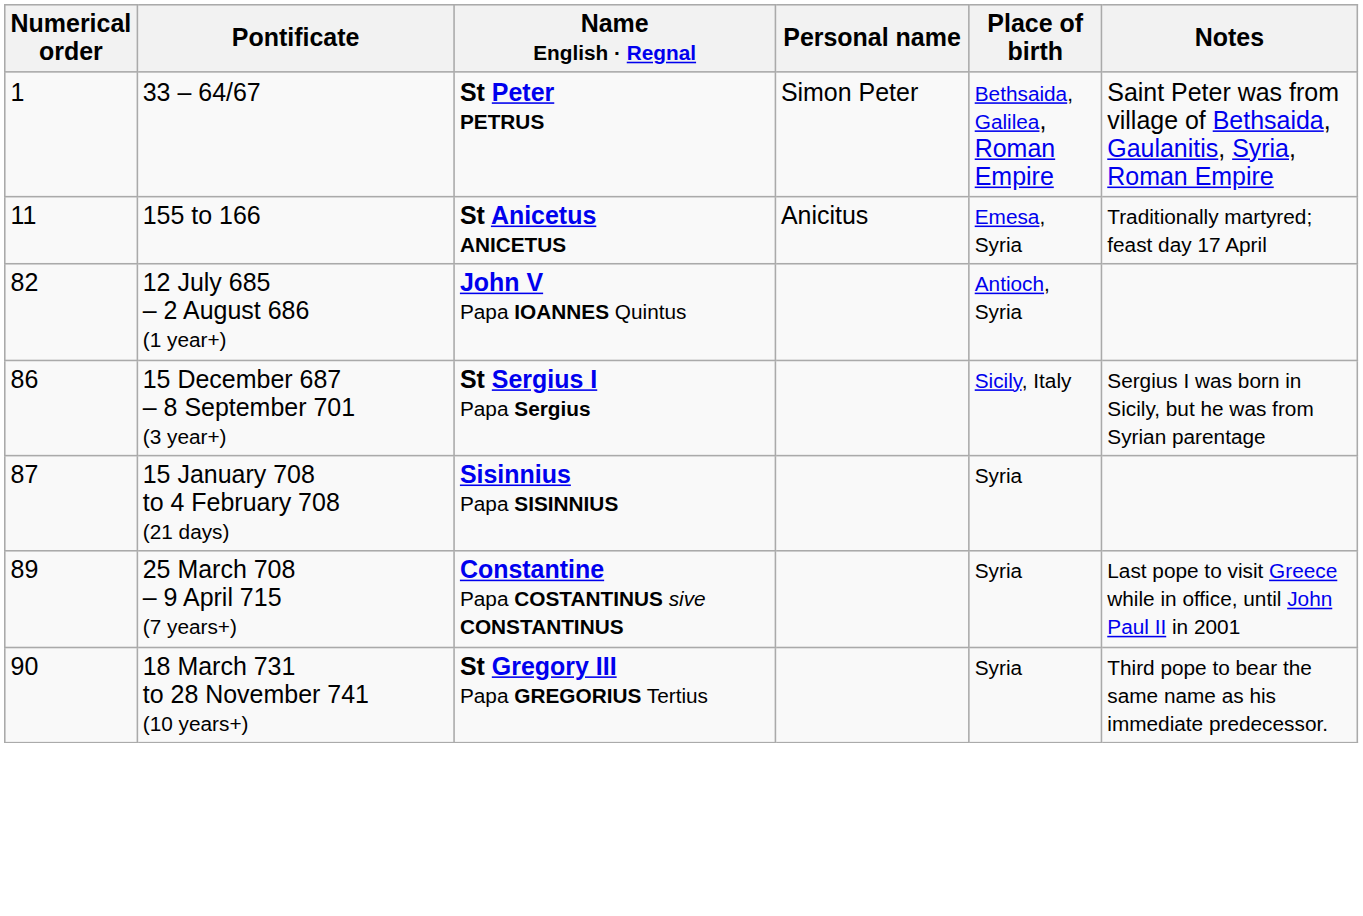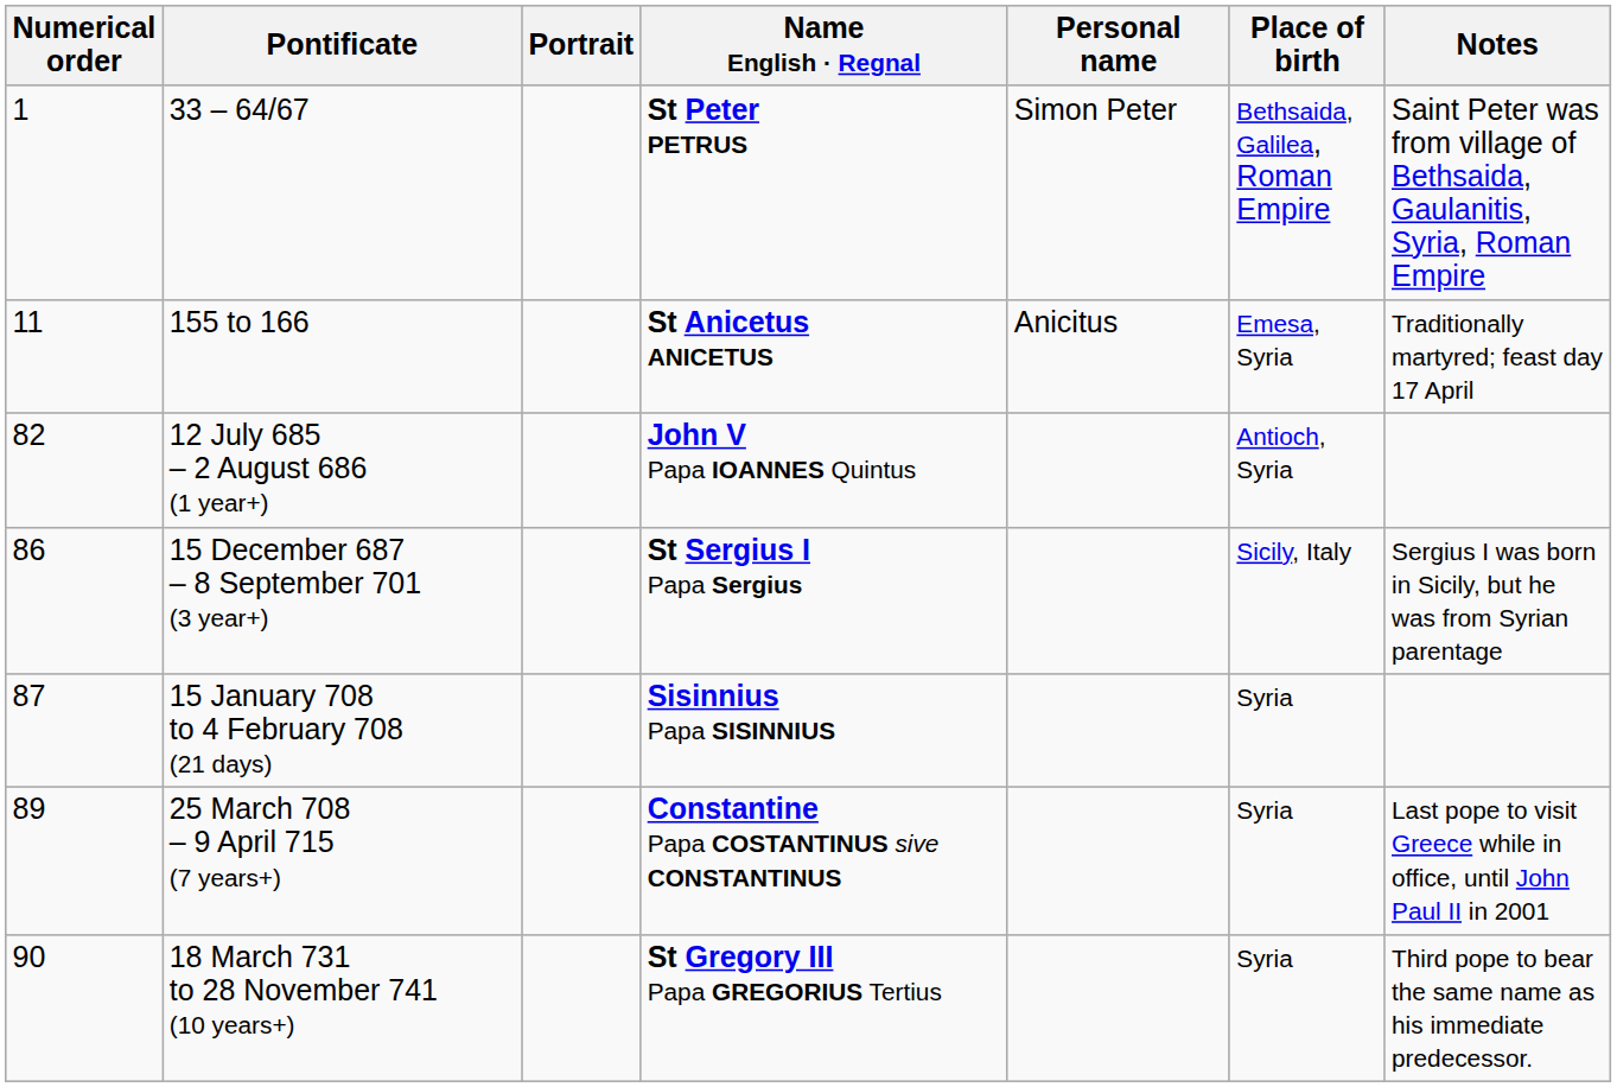 <table class="wikitable">
 <tr>
 <th style="width:5%;">Numerical order</th>
 <th style="width:25%;">Pontificate</th>
+<th style="width:5%;">Portrait</th>
 <th style="width:25%;">Name<br><small>English · <a href='#'>Regnal</a></small></th>
 <th style="width:15%;">Personal name</th>
 <th style="width:10%;">Place of birth</th>
 <th style="width:35%;">Notes</th>
 </tr>
 <tr valign="top">
 <td>1</td>
 <td>33 – 64/67</td>
+<td></td>
 <td><strong>St <a href='#'>Peter</a></strong><br><small><strong>PETRUS</strong></small></td>
 <td>Simon Peter<br><br></td>
 <td><small><a href='#'>Bethsaida</a>, <a href='#'>Galilea</a></small>, <a href='#'>Roman Empire</a></td>
 <td>Saint Peter was from village of <a href='#'>Bethsaida</a>, <a href='#'>Gaulanitis</a>, <a href='#'>Syria</a>, <a href='#'>Roman Empire</a></td>
 </tr>
 <tr valign="top">
 <td>11</td>
 <td>155 to 166</td>
+<td></td>
 <td><strong>St <a href='#'>Anicetus</a></strong><br><small><strong>ANICETUS</strong></small></td>
 <td>Anicitus</td>
 <td><small><a href='#'>Emesa</a>, Syria</small></td>
 <td><small>Traditionally martyred; feast day 17 April</small></td>
 </tr>
 <tr valign="top">
 <td>82</td>
 <td>12 July 685<br> – 2 August 686<br><small>(1 year+)</small></td>
+<td></td>
 <td><strong><a href='#'>John V</a></strong><br><small>Papa <strong>IOANNES</strong> Quintus</small></td>
 <td> </td>
 <td><small><a href='#'>Antioch</a>, Syria</small></td>
 <td> </td>
 </tr>
 <tr valign="top">
 <td>86</td>
 <td>15 December 687<br> – 8 September 701<br><small>(3 year+)</small></td>
+<td></td>
 <td><strong>St <a href='#'>Sergius I</a></strong><br><small>Papa <strong>Sergius</strong> </small></td>
 <td> </td>
 <td><small><a href='#'>Sicily</a>, Italy</small></td>
 <td><small>Sergius I was born in Sicily, but he was from Syrian parentage</small></td>
 </tr>
 <tr valign="top">
 <td>87</td>
 <td>15 January 708<br> to 4 February 708<br><small>(21 days)</small></td>
+<td></td>
 <td><strong><a href='#'>Sisinnius</a></strong><br><small>Papa <strong>SISINNIUS</strong></small></td>
 <td> </td>
 <td><small>Syria</small></td>
 <td> </td>
 </tr>
 <tr valign="top">
 <td>89</td>
 <td>25 March 708<br>– 9 April 715<br><small>(7 years+)</small></td>
+<td></td>
 <td><strong><a href='#'>Constantine</a></strong><br><small>Papa <strong>COSTANTINUS</strong> <em>sive</em> <strong>CONSTANTINUS</strong></small></td>
 <td> </td>
 <td><small>Syria</small></td>
 <td><small>Last pope to visit <a href='#'>Greece</a> while in office, until <a href='#'>John Paul II</a> in 2001</small></td>
 </tr>
 <tr valign="top">
 <td>90</td>
 <td>18 March 731<br> to 28 November 741<br><small>(10 years+)</small></td>
+<td></td>
 <td><strong>St <a href='#'>Gregory III</a></strong><br><small>Papa <strong>GREGORIUS</strong> Tertius</small></td>
 <td> </td>
 <td><small>Syria</small></td>
 <td><small>Third pope to bear the same name as his immediate predecessor.</small></td>
 </tr>
 </table>
